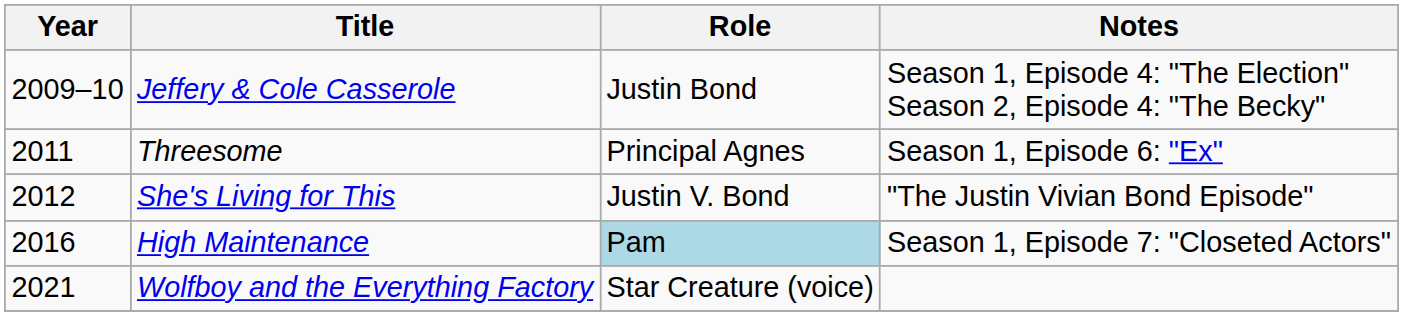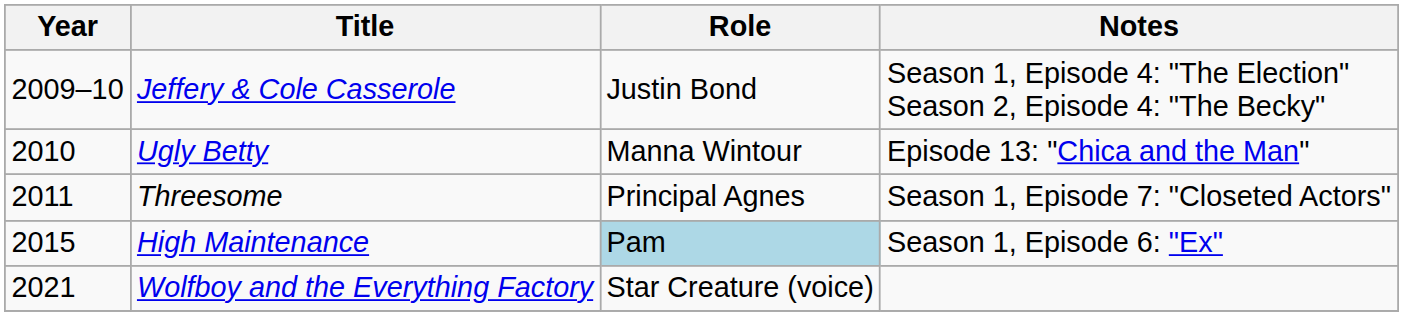 <table class="wikitable sortable">
 <tr>
 <th>Year</th>
 <th>Title</th>
 <th>Role</th>
 <th class="unsortable">Notes</th>
 </tr>
 <tr>
 <td>2009–10</td>
 <td><em><a href='#'>Jeffery & Cole Casserole</a></em></td>
 <td>Justin Bond</td>
 <td>Season 1, Episode 4: "The Election" <br> Season 2, Episode 4: "The Becky"</td>
 </tr>
 <tr>
+<td>2010</td>
+<td><em><a href='#'>Ugly Betty</a></em></td>
+<td>Manna Wintour</td>
+<td>Episode 13: "<a href='#'>Chica and the Man</a>"</td>
+</tr>
+<tr>
 <td>2011</td>
 <td><em>Threesome</em></td>
 <td>Principal Agnes</td>
-<td>Season 1, Episode 6: <a href='#'>"Ex"</a></td>
+<td>Season 1, Episode 7: "Closeted Actors"</td>
 </tr>
 <tr>
-<td>2012</td>
-<td><em><a href='#'>She's Living for This</a></em></td>
-<td>Justin V. Bond</td>
-<td>"The Justin Vivian Bond Episode"</td>
-</tr>
-<tr>
-<td>2016</td>
+<td>2015</td>
 <td><em><a href='#'>High Maintenance</a></em></td>
 <td style="background: lightblue;">Pam</td>
-<td>Season 1, Episode 7: "Closeted Actors"</td>
+<td>Season 1, Episode 6: <a href='#'>"Ex"</a></td>
 </tr>
 <tr>
 <td>2021</td>
 <td><em><a href='#'>Wolfboy and the Everything Factory</a></em></td>
 <td>Star Creature (voice)</td>
 <td></td>
 </tr>
 <tr>
 </tr>
 </table>
